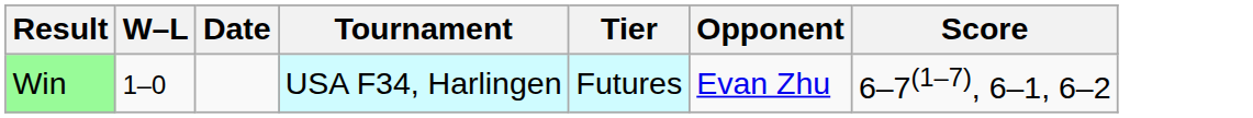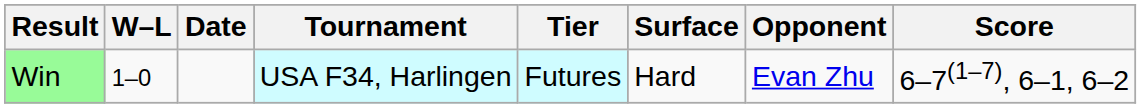 <table class="wikitable">
 <tr>
 <th>Result</th>
 <th class="unsortable">W–L</th>
 <th>Date</th>
 <th>Tournament</th>
 <th>Tier</th>
+<th>Surface</th>
 <th>Opponent</th>
 <th class="unsortable">Score</th>
 </tr>
 <tr>
 <td bgcolor=98FB98>Win</td>
 <td><small>1–0</small></td>
 <td></td>
 <td style="background:#cffcff;">USA F34, Harlingen</td>
 <td style="background:#cffcff;">Futures</td>
+<td>Hard</td>
 <td> <a href='#'>Evan Zhu</a></td>
 <td>6–7<sup>(1–7)</sup>, 6–1, 6–2</td>
 </tr>
 </table>
